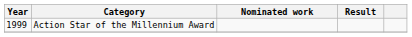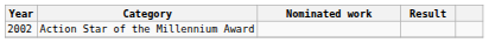 <table class=wikitable class="wikitable sortable">
 <tr>
 <th width=4%>Year</th>
 <th width=40%>Category</th>
 <th width=26%>Nominated work</th>
 <th width=10%>Result</th>
 <th width=5%></th>
 </tr>
 <tr>
-<td>1999</td>
+<td>2002</td>
 <td>Action Star of the Millennium Award</td>
 <td></td>
 <td></td>
 <td></td>
 </tr>
 <tr>
 </tr>
 </table>
